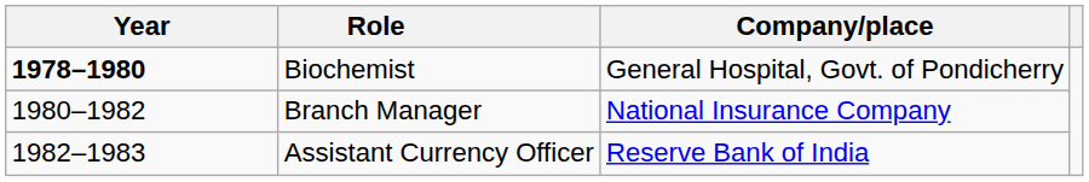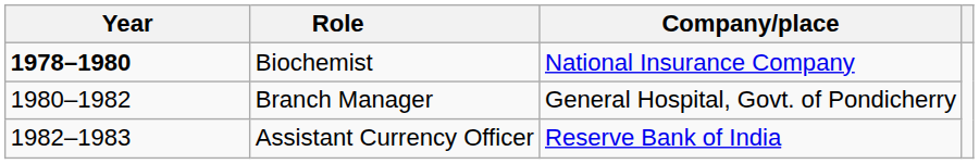 <table class="wikitable">
 <tr>
 <th>Year</th>
 <th>Role                 </th>
 <th>Company/place</th>
 <th></th>
 </tr>
 <tr>
 <td><strong>1978–1980                 </strong></td>
 <td>Biochemist</td>
-<td>General Hospital, Govt. of Pondicherry</td>
+<td><a href='#'>National Insurance Company</a></td>
 </tr>
 <tr>
 <td>1980–1982</td>
 <td>Branch Manager</td>
-<td><a href='#'>National Insurance Company</a></td>
+<td>General Hospital, Govt. of Pondicherry</td>
 </tr>
 <tr>
 <td>1982–1983</td>
 <td>Assistant Currency Officer</td>
 <td><a href='#'>Reserve Bank of India</a></td>
 </tr>
 </table>
